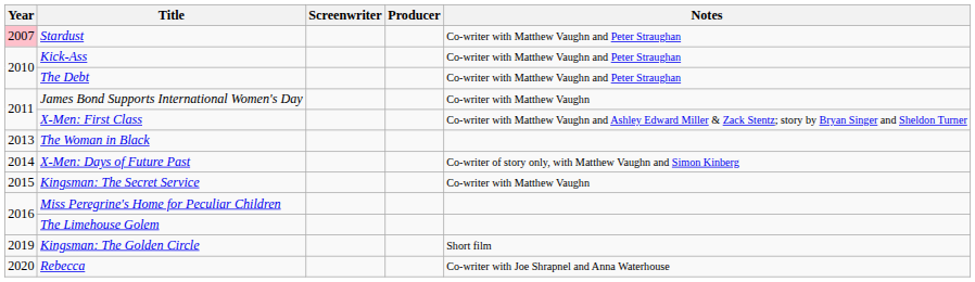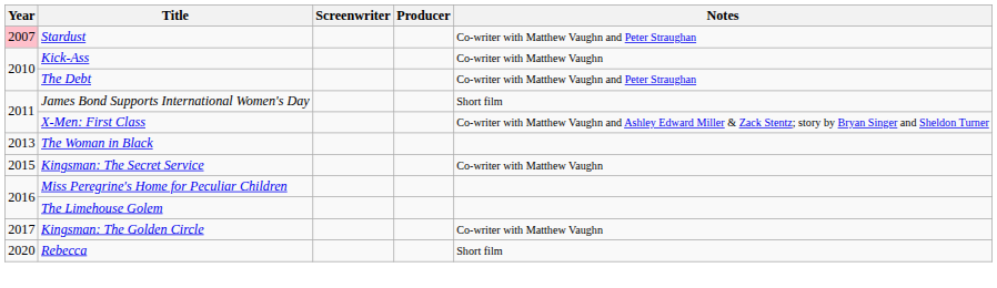 <table class="wikitable">
 <tr>
 <th>Year</th>
 <th>Title</th>
 <th>Screenwriter</th>
 <th>Producer</th>
 <th>Notes</th>
 </tr>
 <tr>
 <td style="background: pink;">2007</td>
 <td><em><a href='#'>Stardust</a></em></td>
 <td></td>
 <td></td>
 <td><small>Co-writer with Matthew Vaughn and <a href='#'>Peter Straughan</a></small></td>
 </tr>
 <tr>
 <td rowspan=2>2010</td>
 <td><em><a href='#'>Kick-Ass</a></em></td>
 <td></td>
 <td></td>
-<td><small>Co-writer with Matthew Vaughn and <a href='#'>Peter Straughan</a></small></td>
+<td><small>Co-writer with Matthew Vaughn</small></td>
 </tr>
 <tr>
 <td><em><a href='#'>The Debt</a></em></td>
 <td></td>
 <td></td>
 <td><small>Co-writer with Matthew Vaughn and <a href='#'>Peter Straughan</a></small></td>
 </tr>
 <tr>
 <td rowspan=2>2011</td>
 <td><em>James Bond Supports International Women's Day</em></td>
 <td></td>
 <td></td>
-<td><small>Co-writer with Matthew Vaughn</small></td>
+<td><small>Short film</small></td>
 </tr>
 <tr>
 <td><em><a href='#'>X-Men: First Class</a></em></td>
 <td></td>
 <td></td>
 <td><small>Co-writer with Matthew Vaughn and <a href='#'>Ashley Edward Miller</a> & <a href='#'>Zack Stentz</a>; story by <a href='#'>Bryan Singer</a> and <a href='#'>Sheldon Turner</a></small></td>
 </tr>
 <tr>
 <td>2013</td>
 <td><em><a href='#'>The Woman in Black</a></em></td>
 <td></td>
 <td></td>
-</tr>
-<tr>
-<td>2014</td>
-<td><em><a href='#'>X-Men: Days of Future Past</a></em></td>
-<td></td>
-<td></td>
-<td><small>Co-writer of story only, with Matthew Vaughn and <a href='#'>Simon Kinberg</a></small></td>
 </tr>
 <tr>
 <td>2015</td>
 <td><em><a href='#'>Kingsman: The Secret Service</a></em></td>
 <td></td>
 <td></td>
 <td><small>Co-writer with Matthew Vaughn</small></td>
 </tr>
 <tr>
 <td rowspan=2>2016</td>
 <td><em><a href='#'>Miss Peregrine's Home for Peculiar Children</a></em></td>
 <td></td>
 <td></td>
 <td></td>
 </tr>
 <tr>
 <td><em><a href='#'>The Limehouse Golem</a></em></td>
 <td></td>
 <td></td>
 <td></td>
 </tr>
 <tr>
-<td>2019</td>
+<td>2017</td>
 <td><em><a href='#'>Kingsman: The Golden Circle</a></em></td>
 <td></td>
 <td></td>
-<td><small>Short film</small></td>
+<td><small>Co-writer with Matthew Vaughn</small></td>
 </tr>
 <tr>
 <td>2020</td>
 <td><em><a href='#'>Rebecca</a></em></td>
 <td></td>
 <td></td>
-<td><small>Co-writer with Joe Shrapnel and Anna Waterhouse</small></td>
+<td><small>Short film</small></td>
 </tr>
 </table>
